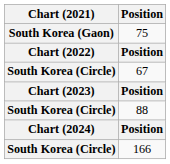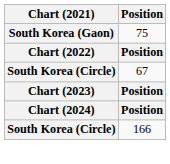 <table class="wikitable plainrowheaders" style="text-align:center">
 <tr>
 <th scope="col">Chart (2021)</th>
 <th scope="col">Position</th>
 </tr>
 <tr>
 <th scope="row">South Korea (Gaon)</th>
 <td>75</td>
 </tr>
 <tr>
 <th scope="col">Chart (2022)</th>
 <th scope="col">Position</th>
 </tr>
 <tr>
 <th scope="row">South Korea (Circle)</th>
 <td>67</td>
 </tr>
 <tr>
 <th scope="col">Chart (2023)</th>
 <th scope="col">Position</th>
 </tr>
 <tr>
-<th scope="row">South Korea (Circle)</th>
-<td>88</td>
-</tr>
-<tr>
 <th scope="col">Chart (2024)</th>
 <th scope="col">Position</th>
 </tr>
 <tr>
 <th scope="row">South Korea (Circle)</th>
 <td>166</td>
 </tr>
 </table>
